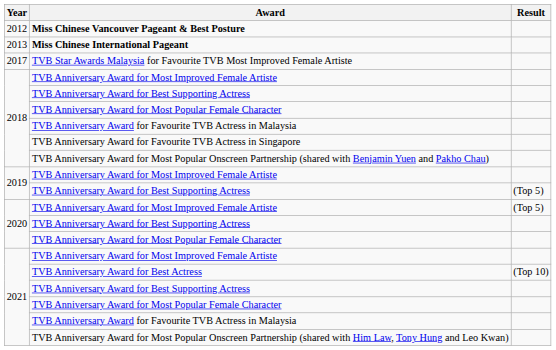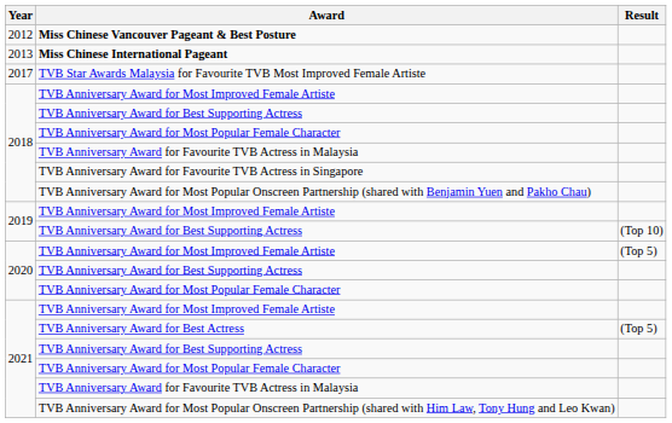 <table class="wikitable sortable">
 <tr>
 <th>Year</th>
 <th>Award</th>
 <th>Result</th>
 </tr>
 <tr>
 <td>2012</td>
 <td><strong> Miss Chinese Vancouver Pageant & Best Posture </strong></td>
 <td></td>
 </tr>
 <tr>
 <td>2013</td>
 <td><strong> Miss Chinese International Pageant </strong></td>
 <td></td>
 </tr>
 <tr>
 <td>2017</td>
 <td><a href='#'>TVB Star Awards Malaysia</a> for Favourite TVB Most Improved Female Artiste</td>
 <td></td>
 </tr>
 <tr>
 <td rowspan=6>2018</td>
 <td><a href='#'>TVB Anniversary Award for Most Improved Female Artiste</a></td>
 <td></td>
 </tr>
 <tr>
 <td><a href='#'>TVB Anniversary Award for Best Supporting Actress</a></td>
 <td></td>
 </tr>
 <tr>
 <td><a href='#'>TVB Anniversary Award for Most Popular Female Character</a></td>
 <td></td>
 </tr>
 <tr>
 <td><a href='#'>TVB Anniversary Award</a> for Favourite TVB Actress in Malaysia</td>
 <td></td>
 </tr>
 <tr>
 <td>TVB Anniversary Award for Favourite TVB Actress in Singapore</td>
 <td></td>
 </tr>
 <tr>
 <td>TVB Anniversary Award for Most Popular Onscreen Partnership (shared with <a href='#'>Benjamin Yuen</a> and <a href='#'>Pakho Chau</a>)</td>
 <td></td>
 </tr>
 <tr>
 <td rowspan=2>2019</td>
 <td><a href='#'>TVB Anniversary Award for Most Improved Female Artiste</a></td>
 <td></td>
 </tr>
 <tr>
 <td><a href='#'>TVB Anniversary Award for Best Supporting Actress</a></td>
-<td> (Top 5)</td>
+<td> (Top 10)</td>
 </tr>
 <tr>
 <td rowspan=3>2020</td>
 <td><a href='#'>TVB Anniversary Award for Most Improved Female Artiste</a></td>
 <td> (Top 5)</td>
 </tr>
 <tr>
 <td><a href='#'>TVB Anniversary Award for Best Supporting Actress</a></td>
 <td></td>
 </tr>
 <tr>
 <td><a href='#'>TVB Anniversary Award for Most Popular Female Character</a></td>
 <td></td>
 </tr>
 <tr>
 <td rowspan=6>2021</td>
 <td><a href='#'>TVB Anniversary Award for Most Improved Female Artiste</a></td>
 <td></td>
 </tr>
 <tr>
 <td><a href='#'>TVB Anniversary Award for Best Actress</a></td>
-<td> (Top 10)</td>
+<td> (Top 5)</td>
 </tr>
 <tr>
 <td><a href='#'>TVB Anniversary Award for Best Supporting Actress</a></td>
 <td></td>
 </tr>
 <tr>
 <td><a href='#'>TVB Anniversary Award for Most Popular Female Character</a></td>
 <td></td>
 </tr>
 <tr>
 <td><a href='#'>TVB Anniversary Award</a> for Favourite TVB Actress in Malaysia</td>
 <td></td>
 </tr>
 <tr>
 <td>TVB Anniversary Award for Most Popular Onscreen Partnership (shared with <a href='#'>Him Law</a>, <a href='#'>Tony Hung</a> and Leo Kwan)</td>
 <td></td>
 </tr>
 </table>
